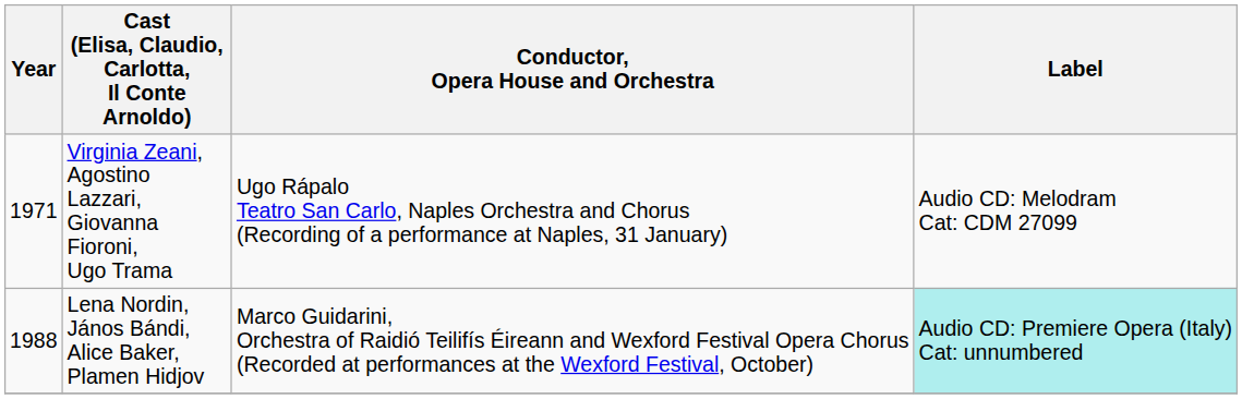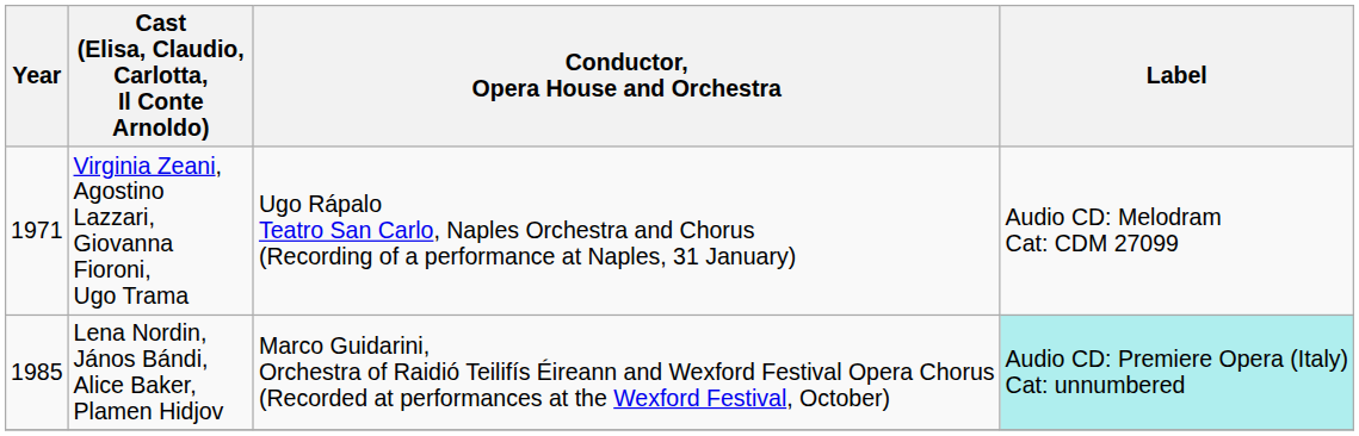 <table class="wikitable">
 <tr>
 <th>Year</th>
 <th width="120">Cast<br>(Elisa, Claudio, Carlotta,<br>Il Conte Arnoldo)</th>
 <th>Conductor,<br>Opera House and Orchestra</th>
 <th>Label</th>
 </tr>
 <tr>
 <td>1971</td>
 <td><a href='#'>Virginia Zeani</a>,<br>Agostino Lazzari,<br>Giovanna Fioroni,<br>Ugo Trama</td>
 <td>Ugo Rápalo<br><a href='#'>Teatro San Carlo</a>, Naples Orchestra and Chorus<br>(Recording of a performance at Naples, 31 January)</td>
 <td>Audio CD: Melodram<br>Cat:  CDM 27099</td>
 </tr>
 <tr>
-<td>1988</td>
+<td>1985</td>
 <td>Lena Nordin,<br>János Bándi,<br>Alice Baker,<br>Plamen Hidjov</td>
 <td>Marco Guidarini,<br>Orchestra of Raidió Teilifís Éireann and Wexford Festival Opera Chorus<br>(Recorded at performances at the <a href='#'>Wexford Festival</a>, October)</td>
 <td style="background: paleturquoise;">Audio CD: Premiere Opera (Italy)<br>Cat: unnumbered</td>
 </tr>
 <tr>
 </tr>
 </table>
